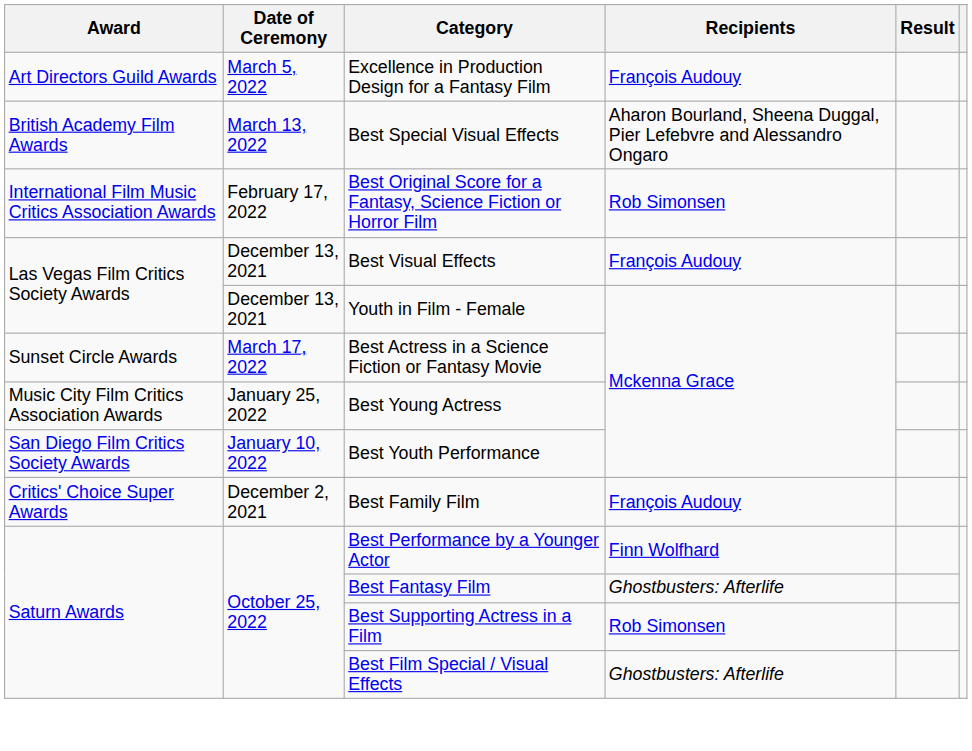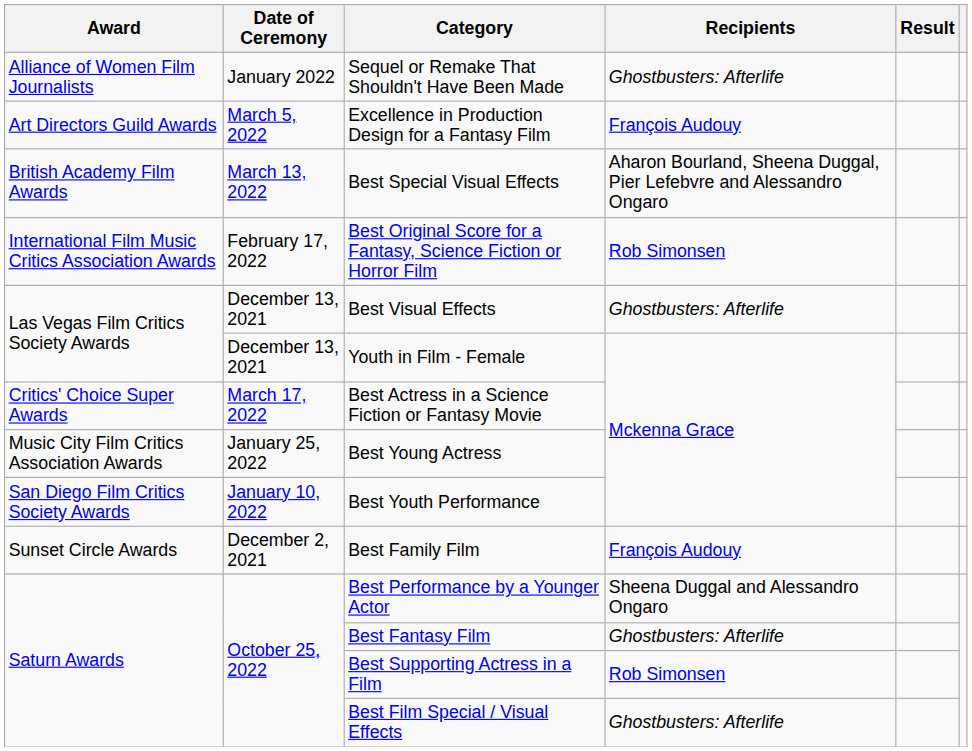 <table class="wikitable sortable">
 <tr>
 <th>Award</th>
 <th>Date of Ceremony</th>
 <th>Category</th>
 <th>Recipients</th>
 <th>Result</th>
 <th></th>
+</tr>
+<tr>
+<td><a href='#'>Alliance of Women Film Journalists</a></td>
+<td>January 2022</td>
+<td>Sequel or Remake That Shouldn't Have Been Made</td>
+<td><em>Ghostbusters: Afterlife</em></td>
+<td></td>
+<td></td>
 </tr>
 <tr>
 <td><a href='#'>Art Directors Guild Awards</a></td>
 <td><a href='#'>March 5, 2022</a></td>
 <td>Excellence in Production Design for a Fantasy Film</td>
 <td><a href='#'>François Audouy</a></td>
 <td></td>
 <td></td>
 </tr>
 <tr>
 <td><a href='#'>British Academy Film Awards</a></td>
 <td><a href='#'>March 13, 2022</a></td>
 <td>Best Special Visual Effects</td>
 <td>Aharon Bourland, Sheena Duggal, Pier Lefebvre and Alessandro Ongaro</td>
 <td></td>
 <td></td>
 </tr>
 <tr>
 <td><a href='#'>International Film Music Critics Association Awards</a></td>
 <td>February 17, 2022</td>
 <td><a href='#'>Best Original Score for a Fantasy, Science Fiction or Horror Film</a></td>
 <td><a href='#'>Rob Simonsen</a></td>
 <td></td>
 <td></td>
 </tr>
 <tr>
 <td rowspan="2">Las Vegas Film Critics Society Awards</td>
 <td>December 13, 2021</td>
 <td>Best Visual Effects</td>
-<td><a href='#'>François Audouy</a></td>
+<td><em>Ghostbusters: Afterlife</em></td>
 <td></td>
 <td></td>
 </tr>
 <tr>
 <td>December 13, 2021</td>
 <td>Youth in Film - Female</td>
 <td rowspan="4"><a href='#'>Mckenna Grace</a></td>
 <td></td>
 <td></td>
 </tr>
 <tr>
-<td>Sunset Circle Awards</td>
+<td><a href='#'>Critics' Choice Super Awards</a></td>
 <td><a href='#'>March 17, 2022</a></td>
 <td>Best Actress in a Science Fiction or Fantasy Movie</td>
 <td></td>
 <td></td>
 </tr>
 <tr>
 <td>Music City Film Critics Association Awards</td>
 <td>January 25, 2022</td>
 <td>Best Young Actress</td>
 <td></td>
 <td></td>
 </tr>
 <tr>
 <td><a href='#'>San Diego Film Critics Society Awards</a></td>
 <td><a href='#'>January 10, 2022</a></td>
 <td>Best Youth Performance</td>
 <td></td>
 <td></td>
 </tr>
 <tr>
-<td><a href='#'>Critics' Choice Super Awards</a></td>
+<td>Sunset Circle Awards</td>
 <td>December 2, 2021</td>
 <td>Best Family Film</td>
 <td><a href='#'>François Audouy</a></td>
 <td></td>
 <td></td>
 </tr>
 <tr>
 <td rowspan="4"><a href='#'>Saturn Awards</a></td>
 <td rowspan="4"><a href='#'>October 25, 2022</a></td>
 <td><a href='#'>Best Performance by a Younger Actor</a></td>
-<td><a href='#'>Finn Wolfhard</a></td>
+<td>Sheena Duggal and Alessandro Ongaro</td>
 <td></td>
 <td rowspan="4"></td>
 </tr>
 <tr>
 <td><a href='#'>Best Fantasy Film</a></td>
 <td><em>Ghostbusters: Afterlife</em></td>
 <td></td>
 </tr>
 <tr>
 <td><a href='#'>Best Supporting Actress in a Film</a></td>
 <td><a href='#'>Rob Simonsen</a></td>
 <td></td>
 </tr>
 <tr>
 <td><a href='#'>Best Film Special / Visual Effects</a></td>
 <td><em>Ghostbusters: Afterlife</em></td>
 <td></td>
 </tr>
 </table>
